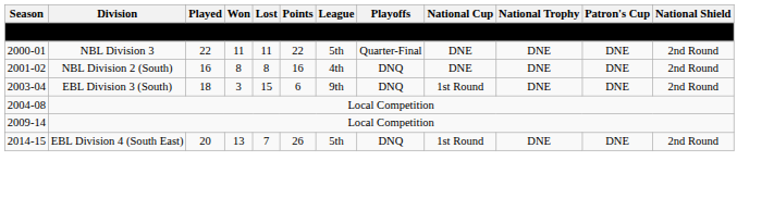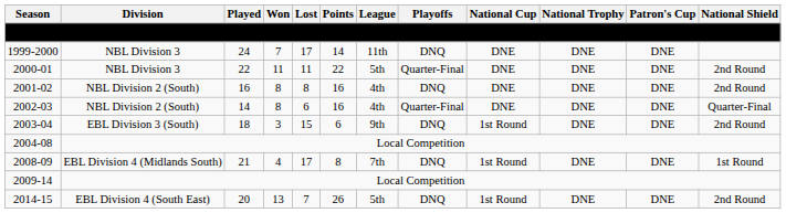 <table class="wikitable" style="text-align: center;">
 <tr bgcolor="#efefef">
 <th>Season</th>
 <th>Division</th>
 <th>Played</th>
 <th>Won</th>
 <th>Lost</th>
 <th>Points</th>
 <th>League</th>
 <th>Playoffs</th>
 <th>National Cup</th>
 <th>National Trophy</th>
 <th>Patron's Cup</th>
 <th>National Shield</th>
 </tr>
 <tr>
 <td colspan="12" align=center bgcolor="black"><span><strong>Brighton Cougars</strong></span></td>
+</tr>
+<tr>
+<td>1999-2000</td>
+<td>NBL Division 3</td>
+<td>24</td>
+<td>7</td>
+<td>17</td>
+<td>14</td>
+<td>11th</td>
+<td>DNQ</td>
+<td>DNE</td>
+<td>DNE</td>
+<td>DNE</td>
+<td></td>
 </tr>
 <tr>
 <td>2000-01</td>
 <td>NBL Division 3</td>
 <td>22</td>
 <td>11</td>
 <td>11</td>
 <td>22</td>
 <td>5th</td>
 <td>Quarter-Final</td>
 <td>DNE</td>
 <td>DNE</td>
 <td>DNE</td>
 <td>2nd Round</td>
 </tr>
 <tr>
 <td>2001-02</td>
 <td>NBL Division 2 (South)</td>
 <td>16</td>
 <td>8</td>
 <td>8</td>
 <td>16</td>
 <td>4th</td>
 <td>DNQ</td>
 <td>DNE</td>
 <td>DNE</td>
 <td>DNE</td>
 <td>2nd Round</td>
 </tr>
 <tr>
+<td>2002-03</td>
+<td>NBL Division 2 (South)</td>
+<td>14</td>
+<td>8</td>
+<td>6</td>
+<td>16</td>
+<td>4th</td>
+<td>Quarter-Final</td>
+<td>DNE</td>
+<td>DNE</td>
+<td>DNE</td>
+<td>Quarter-Final</td>
+</tr>
+<tr>
 <td>2003-04</td>
 <td>EBL Division 3 (South)</td>
 <td>18</td>
 <td>3</td>
 <td>15</td>
 <td>6</td>
 <td>9th</td>
 <td>DNQ</td>
 <td>1st Round</td>
 <td>DNE</td>
 <td>DNE</td>
 <td>2nd Round</td>
 </tr>
 <tr>
 <td>2004-08</td>
 <td colspan=11 align=center>Local Competition</td>
+</tr>
+<tr>
+<td>2008-09</td>
+<td>EBL Division 4 (Midlands South)</td>
+<td>21</td>
+<td>4</td>
+<td>17</td>
+<td>8</td>
+<td>7th</td>
+<td>DNQ</td>
+<td>1st Round</td>
+<td>DNE</td>
+<td>DNE</td>
+<td>1st Round</td>
 </tr>
 <tr>
 <td>2009-14</td>
 <td colspan=11 align=center>Local Competition</td>
 </tr>
 <tr>
 <td>2014-15</td>
 <td>EBL Division 4 (South East)</td>
 <td>20</td>
 <td>13</td>
 <td>7</td>
 <td>26</td>
 <td>5th</td>
 <td>DNQ</td>
 <td>1st Round</td>
 <td>DNE</td>
 <td>DNE</td>
 <td>2nd Round</td>
 </tr>
 </table>
